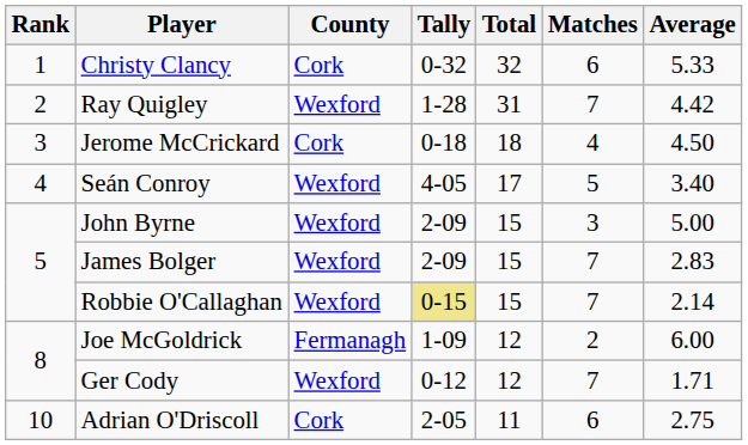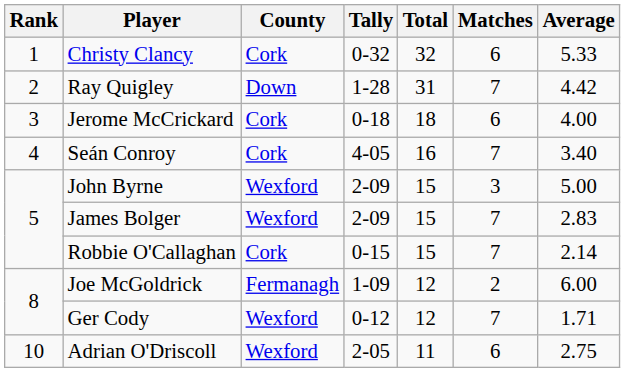 <table class="wikitable">
 <tr>
 <th>Rank</th>
 <th>Player</th>
 <th>County</th>
 <th>Tally</th>
 <th>Total</th>
 <th>Matches</th>
 <th>Average</th>
 </tr>
 <tr>
 <td rowspan=1 align=center>1</td>
 <td><a href='#'>Christy Clancy</a></td>
 <td><a href='#'>Cork</a></td>
 <td align=center>0-32</td>
 <td align=center>32</td>
 <td align=center>6</td>
 <td align=center>5.33</td>
 </tr>
 <tr>
 <td rowspan=1 align=center>2</td>
 <td>Ray Quigley</td>
-<td><a href='#'>Wexford</a></td>
+<td><a href='#'>Down</a></td>
 <td align=center>1-28</td>
 <td align=center>31</td>
 <td align=center>7</td>
 <td align=center>4.42</td>
 </tr>
 <tr>
 <td rowspan=1 align=center>3</td>
 <td>Jerome McCrickard</td>
 <td><a href='#'>Cork</a></td>
 <td align=center>0-18</td>
 <td align=center>18</td>
-<td align=center>4</td>
-<td align=center>4.50</td>
+<td align=center>6</td>
+<td align=center>4.00</td>
 </tr>
 <tr>
 <td rowspan=1 align=center>4</td>
 <td>Seán Conroy</td>
-<td><a href='#'>Wexford</a></td>
+<td><a href='#'>Cork</a></td>
 <td align=center>4-05</td>
-<td align=center>17</td>
-<td align=center>5</td>
+<td align=center>16</td>
+<td align=center>7</td>
 <td align=center>3.40</td>
 </tr>
 <tr>
 <td rowspan=3 align=center>5</td>
 <td>John Byrne</td>
 <td><a href='#'>Wexford</a></td>
 <td align=center>2-09</td>
 <td align=center>15</td>
 <td align=center>3</td>
 <td align=center>5.00</td>
 </tr>
 <tr>
 <td>James Bolger</td>
 <td><a href='#'>Wexford</a></td>
 <td align=center>2-09</td>
 <td align=center>15</td>
 <td align=center>7</td>
 <td align=center>2.83</td>
 </tr>
 <tr>
 <td>Robbie O'Callaghan</td>
-<td><a href='#'>Wexford</a></td>
-<td align=center style="background: khaki;">0-15</td>
+<td><a href='#'>Cork</a></td>
+<td align=center>0-15</td>
 <td align=center>15</td>
 <td align=center>7</td>
 <td align=center>2.14</td>
 </tr>
 <tr>
 <td rowspan=2 align=center>8</td>
 <td>Joe McGoldrick</td>
 <td><a href='#'>Fermanagh</a></td>
 <td align=center>1-09</td>
 <td align=center>12</td>
 <td align=center>2</td>
 <td align=center>6.00</td>
 </tr>
 <tr>
 <td>Ger Cody</td>
 <td><a href='#'>Wexford</a></td>
 <td align=center>0-12</td>
 <td align=center>12</td>
 <td align=center>7</td>
 <td align=center>1.71</td>
 </tr>
 <tr>
 <td rowspan=1 align=center>10</td>
 <td>Adrian O'Driscoll</td>
-<td><a href='#'>Cork</a></td>
+<td><a href='#'>Wexford</a></td>
 <td align=center>2-05</td>
 <td align=center>11</td>
 <td align=center>6</td>
 <td align=center>2.75</td>
 </tr>
 </table>
